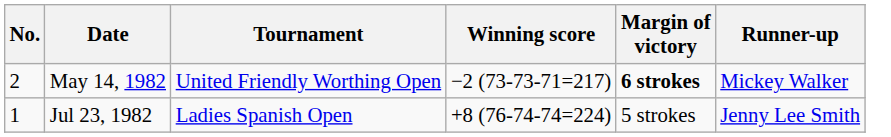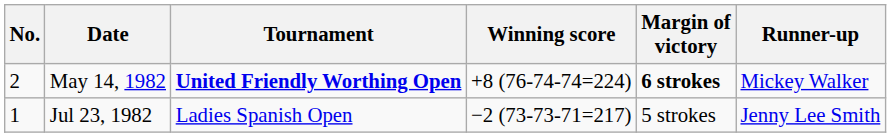 <table class="wikitable" style="font-size:95%;">
 <tr>
 <th>No.</th>
 <th>Date</th>
 <th>Tournament</th>
 <th>Winning score</th>
 <th>Margin of<br>victory</th>
 <th>Runner-up</th>
 </tr>
 <tr>
 <td>2</td>
 <td>May 14, <a href='#'>1982</a></td>
-<td><a href='#'>United Friendly Worthing Open</a></td>
-<td>−2 (73-73-71=217)</td>
+<td><strong><a href='#'>United Friendly Worthing Open</a></strong></td>
+<td>+8 (76-74-74=224)</td>
 <td><strong>6 strokes</strong></td>
 <td> <a href='#'>Mickey Walker</a></td>
 </tr>
 <tr>
 <td>1</td>
 <td>Jul 23, 1982</td>
 <td><a href='#'>Ladies Spanish Open</a></td>
-<td>+8 (76-74-74=224)</td>
+<td>−2 (73-73-71=217)</td>
 <td>5 strokes</td>
 <td> <a href='#'>Jenny Lee Smith</a></td>
 </tr>
 </table>
